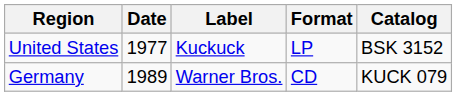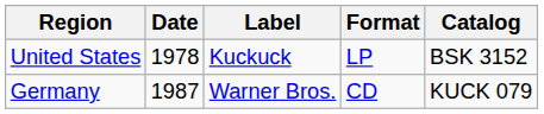 <table class="wikitable">
 <tr>
 <th>Region</th>
 <th>Date</th>
 <th>Label</th>
 <th>Format</th>
 <th>Catalog</th>
 </tr>
 <tr>
 <td><a href='#'>United States</a></td>
-<td>1977</td>
+<td>1978</td>
 <td><a href='#'>Kuckuck</a></td>
 <td><a href='#'>LP</a></td>
 <td>BSK 3152</td>
 </tr>
 <tr>
 <td><a href='#'>Germany</a></td>
-<td>1989</td>
+<td>1987</td>
 <td><a href='#'>Warner Bros.</a></td>
 <td><a href='#'>CD</a></td>
 <td>KUCK 079</td>
 </tr>
 </table>
